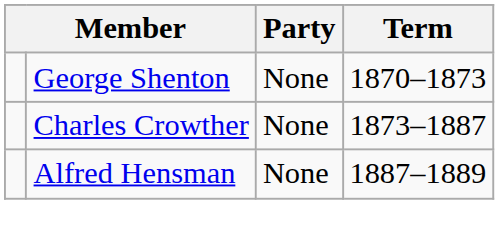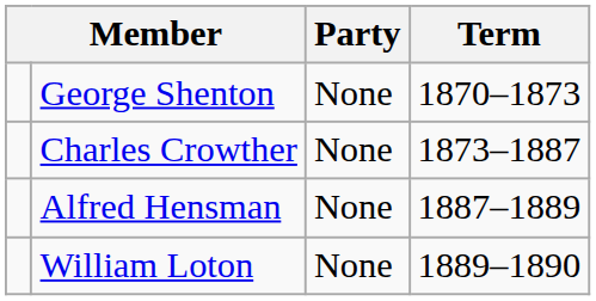 <table class="wikitable">
 <tr>
 <th colspan="2">Member</th>
 <th>Party</th>
 <th>Term</th>
 </tr>
 <tr>
 <td> </td>
 <td><a href='#'>George Shenton</a></td>
 <td>None</td>
 <td>1870–1873</td>
 </tr>
 <tr>
 <td> </td>
 <td><a href='#'>Charles Crowther</a></td>
 <td>None</td>
 <td>1873–1887</td>
 </tr>
 <tr>
 <td> </td>
 <td><a href='#'>Alfred Hensman</a></td>
 <td>None</td>
 <td>1887–1889</td>
 </tr>
+<tr>
+<td> </td>
+<td><a href='#'>William Loton</a></td>
+<td>None</td>
+<td>1889–1890</td>
+</tr>
 </table>
